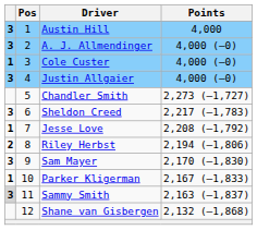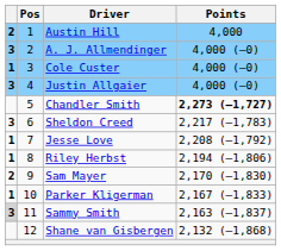 <table class="wikitable" style="font-size: 95%;">
 <tr>
 <th></th>
 <th>Pos</th>
 <th>Driver</th>
 <th>Points</th>
 </tr>
 <tr style="background:#87CEFA;">
-<td align="left"> <strong>3</strong></td>
+<td align="left"> <strong>2</strong></td>
 <td style="text-align:center;">1</td>
 <td><a href='#'>Austin Hill</a></td>
 <td style="text-align:center;">4,000</td>
 </tr>
 <tr style="background:#87CEFA;">
 <td align="left"> <strong>3</strong></td>
 <td style="text-align:center;">2</td>
 <td><a href='#'>A. J. Allmendinger</a></td>
 <td style="text-align:center;">4,000 (–0)</td>
 </tr>
 <tr style="background:#87CEFA;">
 <td align="left"> <strong>1</strong></td>
 <td style="text-align:center;">3</td>
 <td><a href='#'>Cole Custer</a></td>
 <td style="text-align:center;">4,000 (–0)</td>
 </tr>
 <tr style="background:#87CEFA;">
 <td align="left"> <strong>3</strong></td>
 <td style="text-align:center;">4</td>
 <td><a href='#'>Justin Allgaier</a></td>
 <td style="text-align:center;">4,000 (–0)</td>
 </tr>
 <tr>
 <td align="left"></td>
 <td style="text-align:center;">5</td>
 <td><a href='#'>Chandler Smith</a></td>
-<td style="text-align:center;">2,273 (–1,727)</td>
+<td style="text-align:center;"><strong>2,273 (–1,727)</strong></td>
 </tr>
 <tr>
 <td align="left"> <strong>3</strong></td>
 <td style="text-align:center;">6</td>
 <td><a href='#'>Sheldon Creed</a></td>
 <td style="text-align:center;">2,217 (–1,783)</td>
 </tr>
 <tr>
 <td align="left"> <strong>1</strong></td>
 <td style="text-align:center;">7</td>
 <td><a href='#'>Jesse Love</a></td>
 <td style="text-align:center;">2,208 (–1,792)</td>
 </tr>
 <tr>
-<td align="left"> <strong>2</strong></td>
+<td align="left"> <strong>1</strong></td>
 <td style="text-align:center;">8</td>
 <td><a href='#'>Riley Herbst</a></td>
 <td style="text-align:center;">2,194 (–1,806)</td>
 </tr>
 <tr>
-<td align="left"> <strong>3</strong></td>
+<td align="left"> <strong>2</strong></td>
 <td style="text-align:center;">9</td>
 <td><a href='#'>Sam Mayer</a></td>
 <td style="text-align:center;">2,170 (–1,830)</td>
 </tr>
 <tr>
 <td align="left"> <strong>1</strong></td>
 <td style="text-align:center;">10</td>
 <td><a href='#'>Parker Kligerman</a></td>
 <td style="text-align:center;">2,167 (–1,833)</td>
 </tr>
 <tr>
 <td align="left" style="background: lightgrey;"> <strong>3</strong></td>
 <td style="text-align:center;">11</td>
 <td><a href='#'>Sammy Smith</a></td>
 <td style="text-align:center;">2,163 (–1,837)</td>
 </tr>
 <tr>
 <td align="left"></td>
 <td style="text-align:center;">12</td>
 <td><a href='#'>Shane van Gisbergen</a></td>
 <td style="text-align:center;">2,132 (–1,868)</td>
 </tr>
 <tr class="sortbottom">
 <th colspan="9"></th>
 </tr>
 </table>
